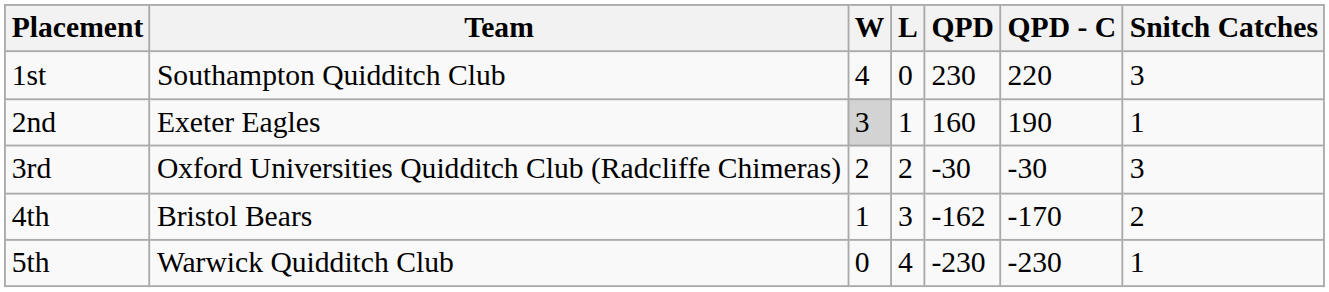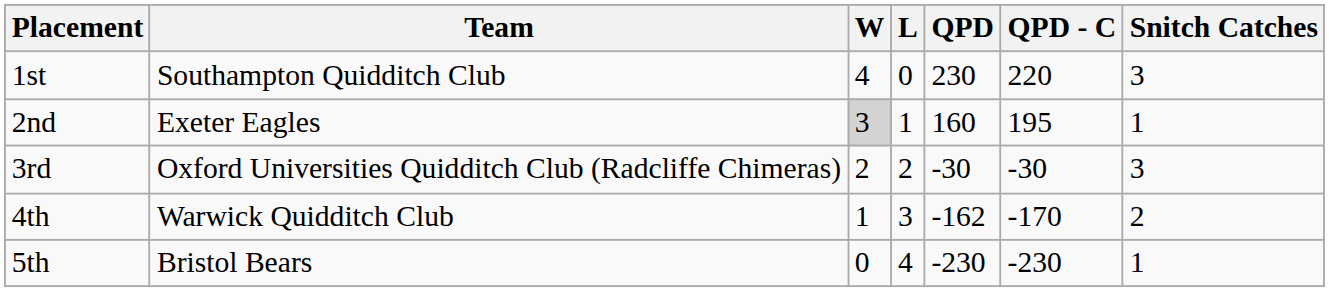 <table class="wikitable">
 <tr>
 <th>Placement</th>
 <th>Team</th>
 <th>W</th>
 <th>L</th>
 <th>QPD</th>
 <th>QPD - C</th>
 <th>Snitch Catches</th>
 </tr>
 <tr>
 <td>1st</td>
 <td>Southampton Quidditch Club</td>
 <td>4</td>
 <td>0</td>
 <td>230</td>
 <td>220</td>
 <td>3</td>
 </tr>
 <tr>
 <td>2nd</td>
 <td>Exeter Eagles</td>
 <td style="background: lightgrey;">3</td>
 <td>1</td>
 <td>160</td>
-<td>190</td>
+<td>195</td>
 <td>1</td>
 </tr>
 <tr>
 <td>3rd</td>
 <td>Oxford Universities Quidditch Club (Radcliffe Chimeras)</td>
 <td>2</td>
 <td>2</td>
 <td>-30</td>
 <td>-30</td>
 <td>3</td>
 </tr>
 <tr>
 <td>4th</td>
-<td>Bristol Bears</td>
+<td>Warwick Quidditch Club</td>
 <td>1</td>
 <td>3</td>
 <td>-162</td>
 <td>-170</td>
 <td>2</td>
 </tr>
 <tr>
 <td>5th</td>
-<td>Warwick Quidditch Club</td>
+<td>Bristol Bears</td>
 <td>0</td>
 <td>4</td>
 <td>-230</td>
 <td>-230</td>
 <td>1</td>
 </tr>
 </table>
